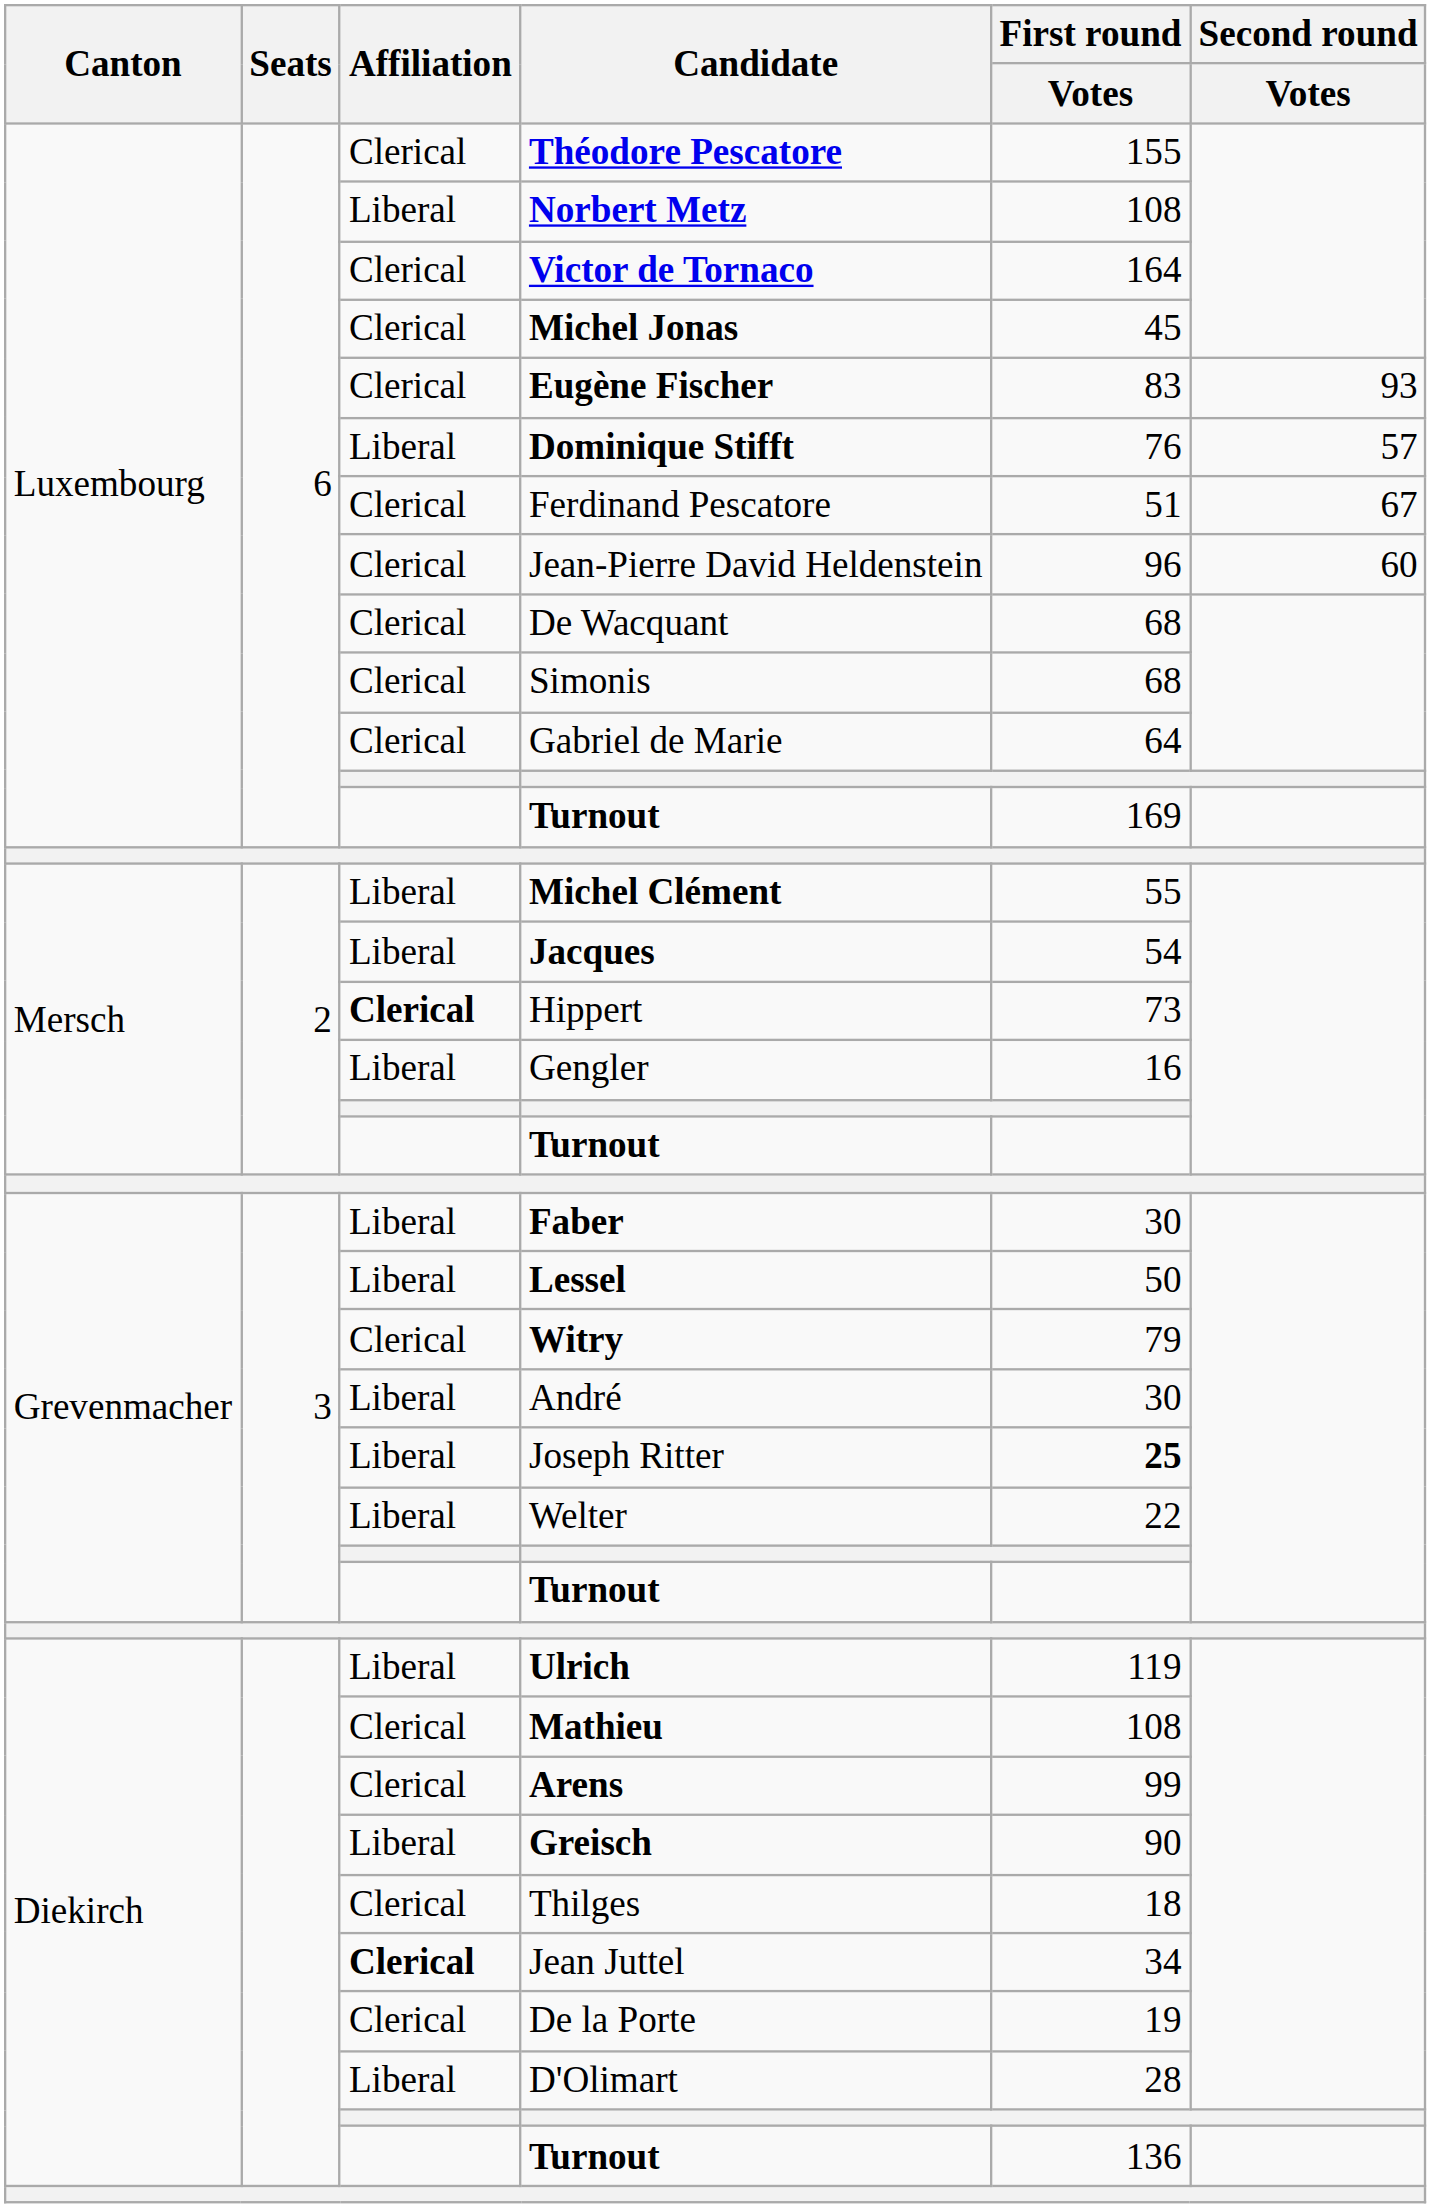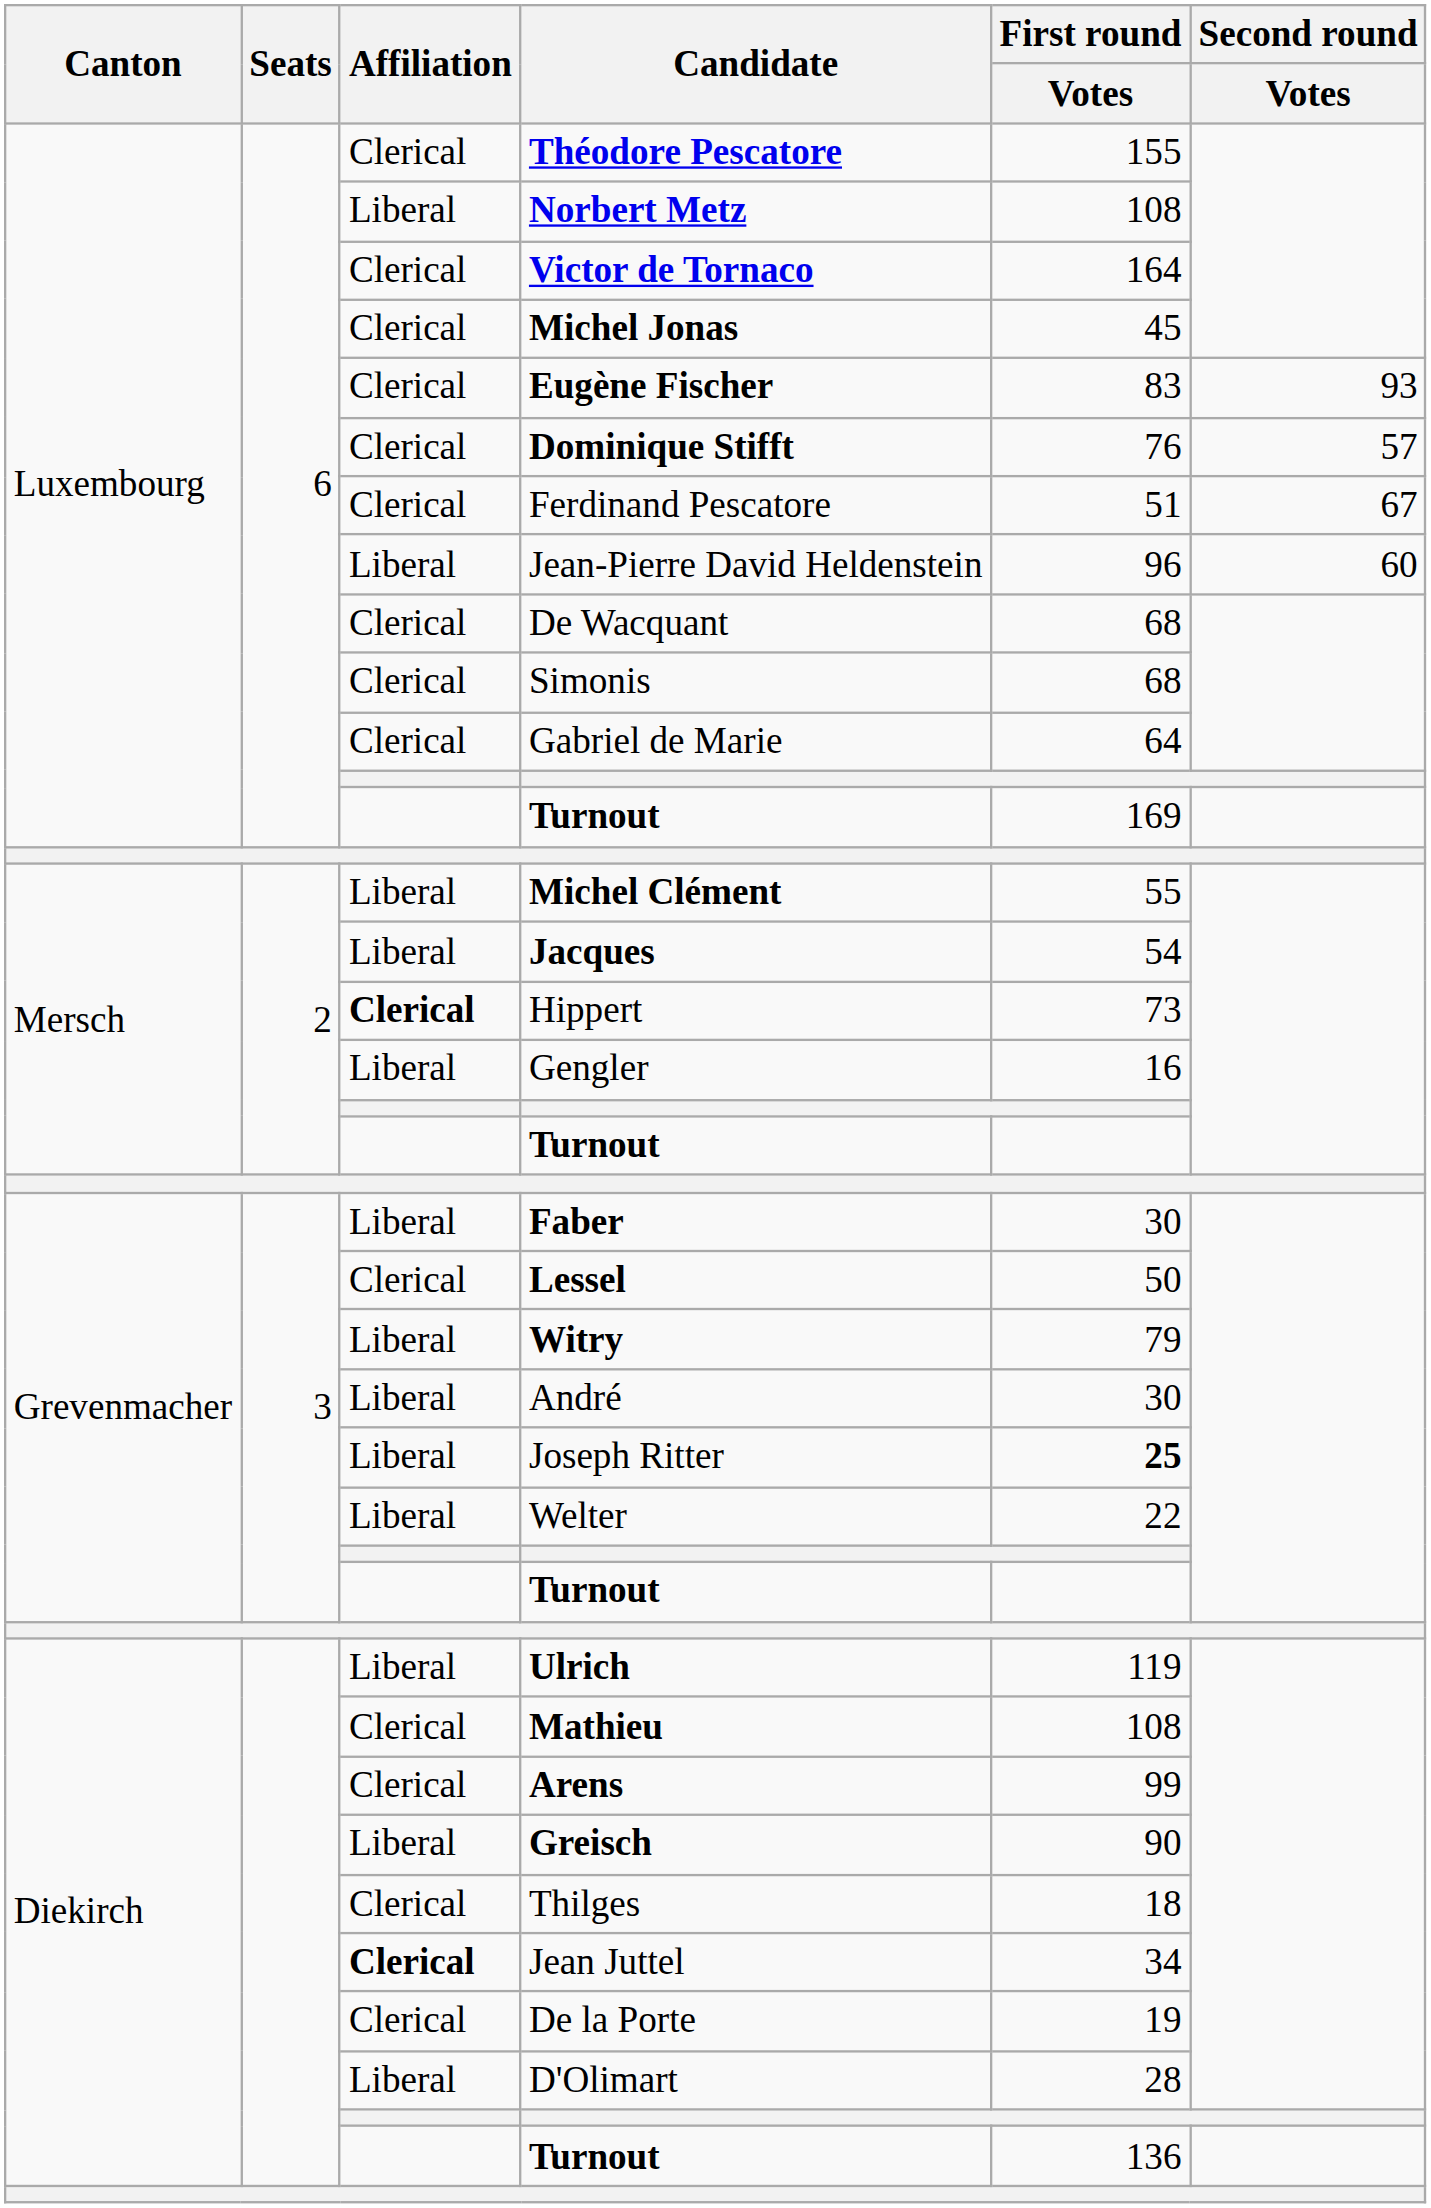 <table class=wikitable>
 <tr>
 <th rowspan=2>Canton</th>
 <th rowspan=2>Seats</th>
 <th rowspan="2">Affiliation</th>
 <th rowspan="2">Candidate</th>
 <th>First round</th>
 <th>Second round</th>
 </tr>
 <tr>
 <th>Votes</th>
 <th>Votes</th>
 </tr>
 <tr>
 <td rowspan="13">Luxembourg</td>
 <td rowspan="13" align="right">6</td>
 <td>Clerical</td>
 <td><strong><a href='#'>Théodore Pescatore</a></strong></td>
 <td align=right>155</td>
 <td rowspan="4"></td>
 </tr>
 <tr>
 <td>Liberal</td>
 <td><strong><a href='#'>Norbert Metz</a></strong></td>
 <td align=right>108</td>
 </tr>
 <tr>
 <td>Clerical</td>
 <td><strong><a href='#'>Victor de Tornaco</a></strong></td>
 <td align=right>164</td>
 </tr>
 <tr>
 <td>Clerical</td>
 <td><strong>Michel Jonas</strong></td>
 <td align=right>45</td>
 </tr>
 <tr>
 <td>Clerical</td>
 <td><strong>Eugène Fischer</strong></td>
 <td align=right>83</td>
 <td align=right>93</td>
 </tr>
 <tr>
-<td>Liberal</td>
+<td>Clerical</td>
 <td><strong>Dominique Stifft</strong></td>
 <td align=right>76</td>
 <td align=right>57</td>
 </tr>
 <tr>
 <td>Clerical</td>
 <td>Ferdinand Pescatore</td>
 <td align=right>51</td>
 <td align=right>67</td>
 </tr>
 <tr>
-<td>Clerical</td>
+<td>Liberal</td>
 <td>Jean-Pierre David Heldenstein</td>
 <td align=right>96</td>
 <td align=right>60</td>
 </tr>
 <tr>
 <td>Clerical</td>
 <td>De Wacquant</td>
 <td align=right>68</td>
 <td rowspan="3"></td>
 </tr>
 <tr>
 <td>Clerical</td>
 <td>Simonis</td>
 <td align=right>68</td>
 </tr>
 <tr>
 <td>Clerical</td>
 <td>Gabriel de Marie</td>
 <td align=right>64</td>
 </tr>
 <tr>
 <th></th>
 <th colspan="3"></th>
 </tr>
 <tr>
 <td></td>
 <td><strong>Turnout</strong></td>
 <td align="right">169</td>
 <td></td>
 </tr>
 <tr>
 <th colspan="6"></th>
 </tr>
 <tr>
 <td rowspan=6>Mersch</td>
 <td rowspan=6 align=right>2</td>
 <td>Liberal</td>
 <td><strong>Michel Clément</strong></td>
 <td align=right>55</td>
 <td rowspan=6></td>
 </tr>
 <tr>
 <td>Liberal</td>
 <td><strong>Jacques</strong></td>
 <td align=right>54</td>
 </tr>
 <tr>
 <td><strong>Clerical</strong></td>
 <td>Hippert</td>
 <td align=right>73</td>
 </tr>
 <tr>
 <td>Liberal</td>
 <td>Gengler</td>
 <td align=right>16</td>
 </tr>
 <tr>
 <th></th>
 <th colspan="2"></th>
 </tr>
 <tr>
 <td></td>
 <td><strong>Turnout</strong></td>
 <td align=right></td>
 </tr>
 <tr>
 <th colspan="6"></th>
 </tr>
 <tr>
 <td rowspan="8">Grevenmacher</td>
 <td rowspan="8" align="right">3</td>
 <td>Liberal</td>
 <td><strong>Faber</strong></td>
 <td align=right>30</td>
 <td rowspan="8"></td>
 </tr>
 <tr>
-<td>Liberal</td>
+<td>Clerical</td>
 <td><strong>Lessel</strong></td>
 <td align=right>50</td>
 </tr>
 <tr>
-<td>Clerical</td>
+<td>Liberal</td>
 <td><strong>Witry</strong></td>
 <td align=right>79</td>
 </tr>
 <tr>
 <td>Liberal</td>
 <td>André</td>
 <td align=right>30</td>
 </tr>
 <tr>
 <td>Liberal</td>
 <td>Joseph Ritter</td>
 <td align=right><strong>25</strong></td>
 </tr>
 <tr>
 <td>Liberal</td>
 <td>Welter</td>
 <td align=right>22</td>
 </tr>
 <tr>
 <th></th>
 <th colspan="2"></th>
 </tr>
 <tr>
 <td></td>
 <td><strong>Turnout</strong></td>
 <td align=right></td>
 </tr>
 <tr>
 <th colspan="6"></th>
 </tr>
 <tr>
 <td rowspan="10">Diekirch</td>
 <td rowspan="10" align="right"></td>
 <td>Liberal</td>
 <td><strong>Ulrich</strong></td>
 <td align=right>119</td>
 <td rowspan="8"></td>
 </tr>
 <tr>
 <td>Clerical</td>
 <td><strong>Mathieu</strong></td>
 <td align=right>108</td>
 </tr>
 <tr>
 <td>Clerical</td>
 <td><strong>Arens</strong></td>
 <td align=right>99</td>
 </tr>
 <tr>
 <td>Liberal</td>
 <td><strong>Greisch</strong></td>
 <td align=right>90</td>
 </tr>
 <tr>
 <td>Clerical</td>
 <td>Thilges</td>
 <td align=right>18</td>
 </tr>
 <tr>
 <td><strong>Clerical</strong></td>
 <td>Jean Juttel</td>
 <td align=right>34</td>
 </tr>
 <tr>
 <td>Clerical</td>
 <td>De la Porte</td>
 <td align=right>19</td>
 </tr>
 <tr>
 <td>Liberal</td>
 <td>D'Olimart</td>
 <td align=right>28</td>
 </tr>
 <tr>
 <th></th>
 <th colspan="3"></th>
 </tr>
 <tr>
 <td></td>
 <td><strong>Turnout</strong></td>
 <td align=right>136</td>
 <td align=right></td>
 </tr>
 <tr>
 <th colspan="6"></th>
 </tr>
 </table>
